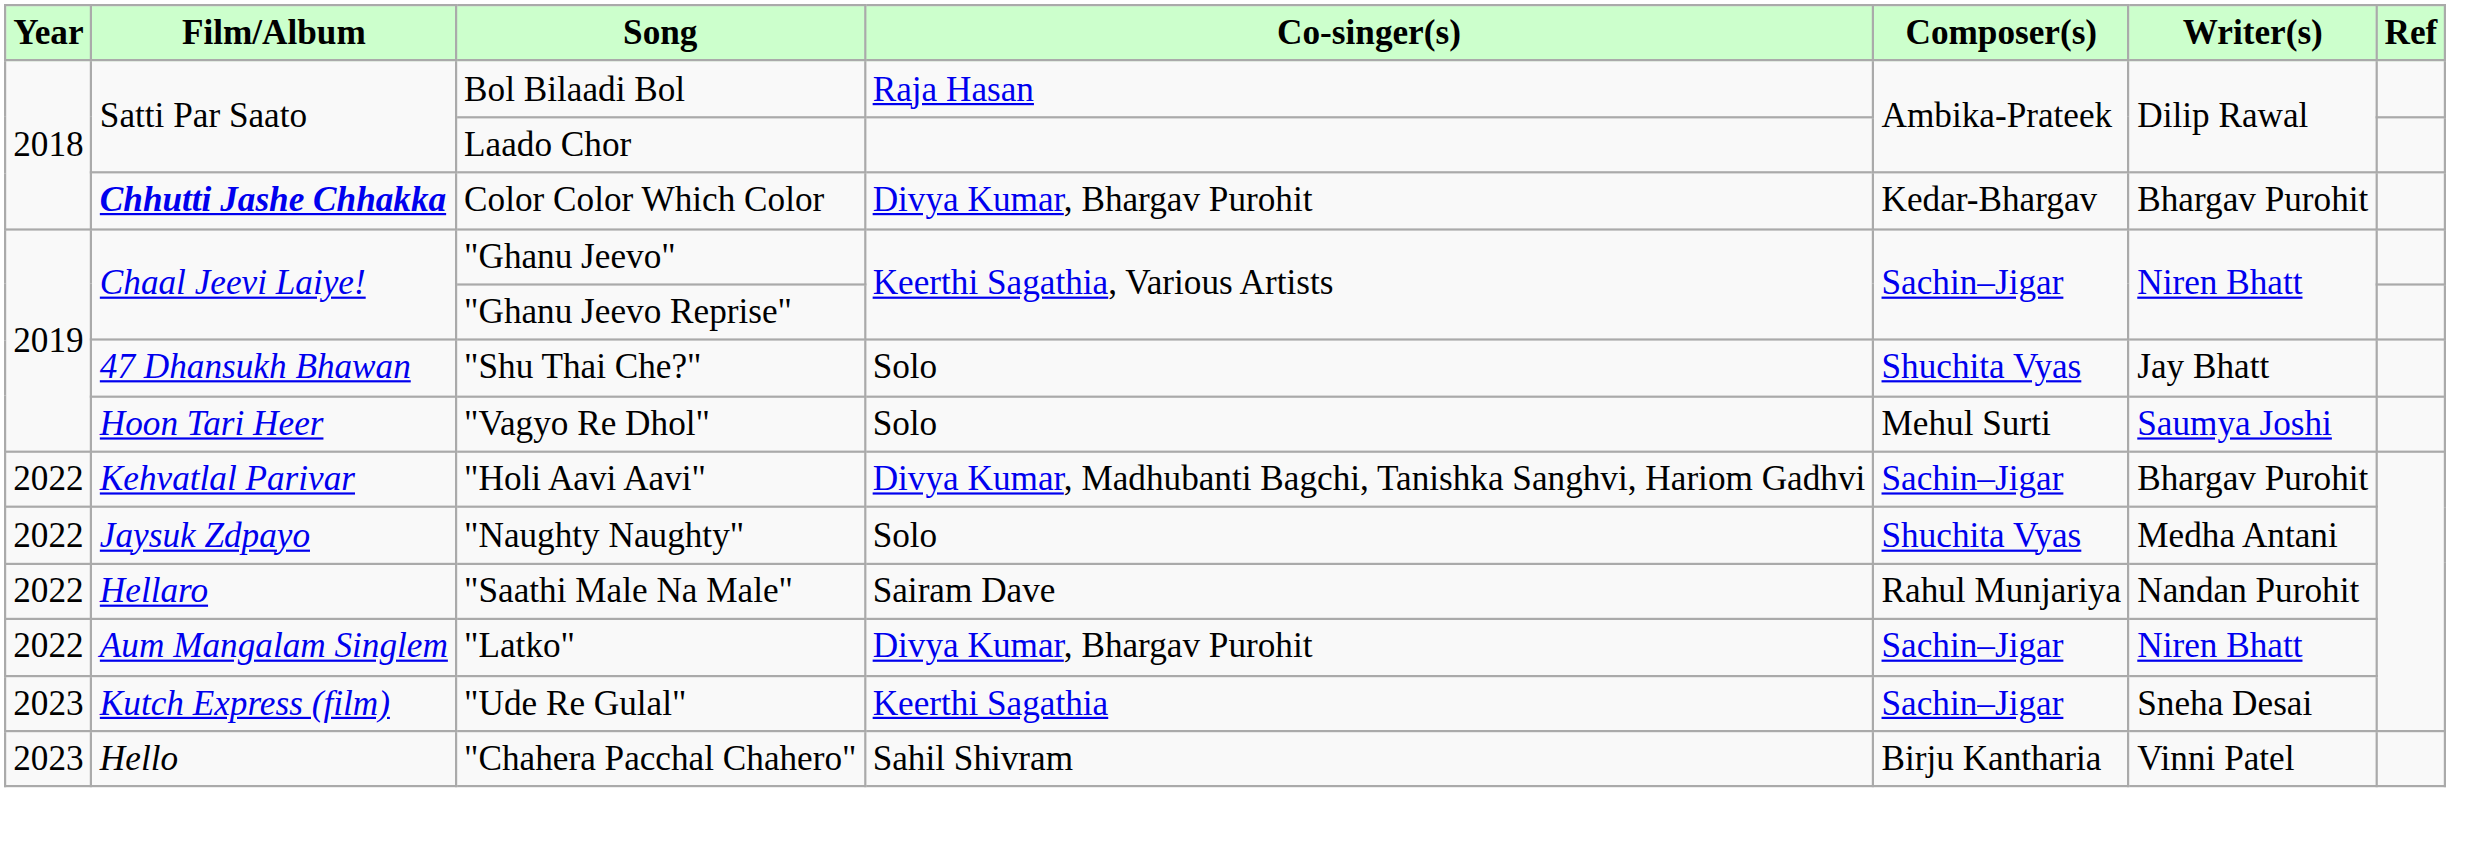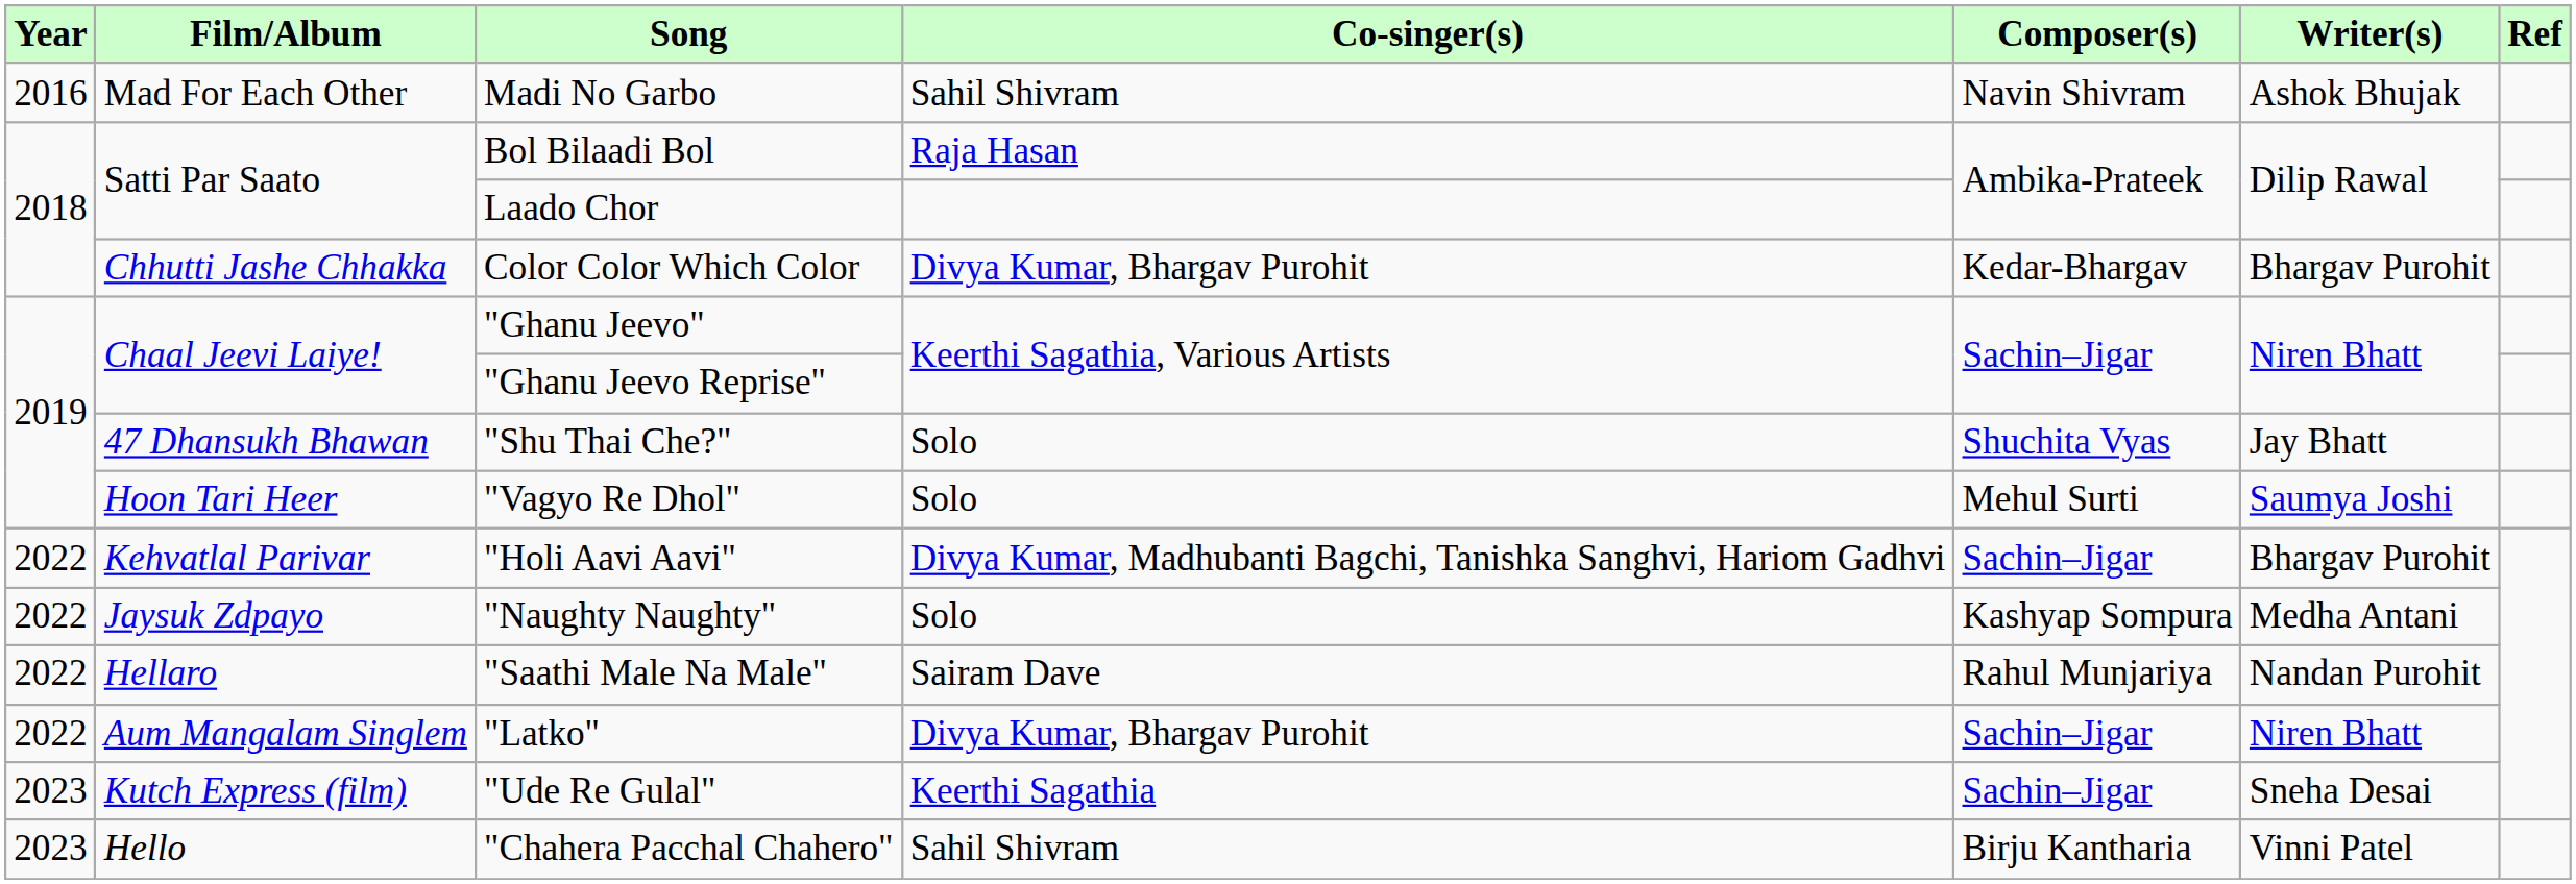 <table class="wikitable sortable">
 <tr>
 <th style="background:#cfc; text-align:center;"><strong>Year</strong></th>
 <th style="background:#cfc; text-align:center;"><strong>Film/Album</strong></th>
 <th style="background:#cfc; text-align:center;"><strong>Song</strong></th>
 <th style="background:#cfc; text-align:center;"><strong>Co-singer(s)</strong></th>
 <th style="background:#cfc; text-align:center;"><strong>Composer(s)</strong></th>
 <th style="background:#cfc; text-align:center;"><strong>Writer(s)</strong></th>
 <th style="background:#cfc; text-align:center;"><strong>Ref</strong></th>
+</tr>
+<tr>
+<td>2016</td>
+<td>Mad For Each Other</td>
+<td>Madi No Garbo</td>
+<td>Sahil Shivram</td>
+<td>Navin Shivram</td>
+<td>Ashok Bhujak</td>
+<td></td>
 </tr>
 <tr>
 <td rowspan="3">2018</td>
 <td rowspan="2">Satti Par Saato</td>
 <td>Bol Bilaadi Bol</td>
 <td><a href='#'>Raja Hasan</a></td>
 <td rowspan="2">Ambika-Prateek</td>
 <td rowspan="2">Dilip Rawal</td>
 <td></td>
 </tr>
 <tr>
 <td>Laado Chor</td>
 <td></td>
 <td></td>
 </tr>
 <tr>
-<td><strong><em><a href='#'>Chhutti Jashe Chhakka</a></em></strong></td>
+<td><em><a href='#'>Chhutti Jashe Chhakka</a></em></td>
 <td>Color Color Which Color</td>
 <td><a href='#'>Divya Kumar</a>, Bhargav Purohit</td>
 <td>Kedar-Bhargav</td>
 <td>Bhargav Purohit</td>
 <td></td>
 </tr>
 <tr>
 <td rowspan="4">2019</td>
 <td rowspan="2"><em><a href='#'>Chaal Jeevi Laiye!</a></em></td>
 <td>"Ghanu Jeevo"</td>
 <td rowspan="2"><a href='#'>Keerthi Sagathia</a>, Various Artists</td>
 <td rowspan="2"><a href='#'>Sachin–Jigar</a></td>
 <td rowspan="2"><a href='#'>Niren Bhatt</a></td>
 <td></td>
 </tr>
 <tr>
 <td>"Ghanu Jeevo Reprise"</td>
 <td></td>
 </tr>
 <tr>
 <td><em><a href='#'>47 Dhansukh Bhawan</a></em></td>
 <td>"Shu Thai Che?"</td>
 <td>Solo</td>
 <td><a href='#'>Shuchita Vyas</a></td>
 <td>Jay Bhatt</td>
 <td></td>
 </tr>
 <tr>
 <td><em><a href='#'>Hoon Tari Heer</a></em></td>
 <td>"Vagyo Re Dhol"</td>
 <td>Solo</td>
 <td>Mehul Surti</td>
 <td><a href='#'>Saumya Joshi</a></td>
 <td></td>
 </tr>
 <tr>
 <td>2022</td>
 <td><em><a href='#'>Kehvatlal Parivar</a></em></td>
 <td>"Holi Aavi Aavi"</td>
 <td><a href='#'>Divya Kumar</a>, Madhubanti Bagchi, Tanishka Sanghvi, Hariom Gadhvi</td>
 <td><a href='#'>Sachin–Jigar</a></td>
 <td>Bhargav Purohit</td>
 </tr>
 <tr>
 <td>2022</td>
 <td><em><a href='#'>Jaysuk Zdpayo</a></em></td>
 <td>"Naughty Naughty"</td>
 <td>Solo</td>
-<td><a href='#'>Shuchita Vyas</a></td>
+<td>Kashyap Sompura</td>
 <td>Medha Antani</td>
 </tr>
 <tr>
 <td>2022</td>
 <td><em><a href='#'>Hellaro</a></em></td>
 <td>"Saathi Male Na Male"</td>
 <td>Sairam Dave</td>
 <td>Rahul Munjariya</td>
 <td>Nandan Purohit</td>
 </tr>
 <tr>
 <td>2022</td>
 <td><em><a href='#'>Aum Mangalam Singlem</a></em></td>
 <td>"Latko"</td>
 <td><a href='#'>Divya Kumar</a>, Bhargav Purohit</td>
 <td><a href='#'>Sachin–Jigar</a></td>
 <td><a href='#'>Niren Bhatt</a></td>
 </tr>
 <tr>
 <td>2023</td>
 <td><em><a href='#'>Kutch Express (film)</a></em></td>
 <td>"Ude Re Gulal"</td>
 <td><a href='#'>Keerthi Sagathia</a></td>
 <td><a href='#'>Sachin–Jigar</a></td>
 <td>Sneha Desai</td>
 </tr>
 <tr>
 <td>2023</td>
 <td><em>Hello</em></td>
 <td>"Chahera Pacchal Chahero"</td>
 <td>Sahil Shivram</td>
 <td>Birju Kantharia</td>
 <td>Vinni Patel</td>
 <td></td>
 </tr>
 </table>
